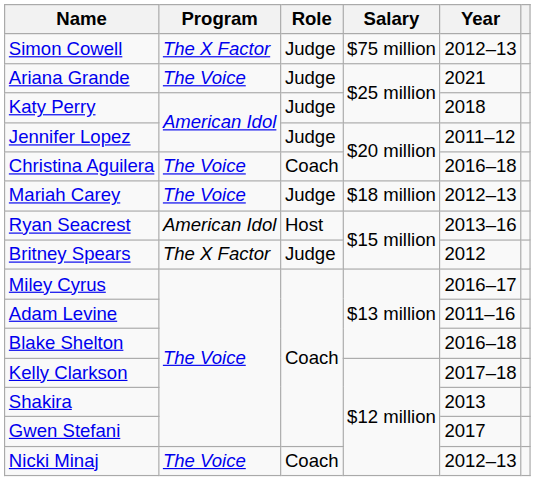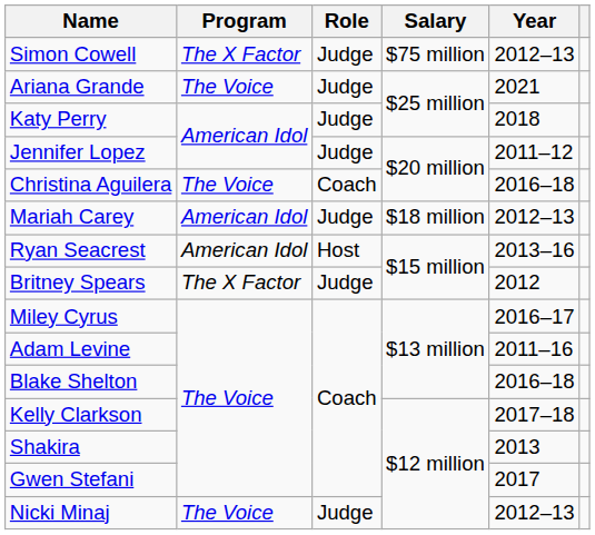 <table class="sortable wikitable">
 <tr style="text-align:center; background:#d6d6d6;">
 <th>Name</th>
 <th>Program</th>
 <th>Role</th>
 <th>Salary</th>
 <th>Year</th>
 <th></th>
 </tr>
 <tr>
 <td><a href='#'>Simon Cowell</a></td>
 <td><em><a href='#'>The X Factor</a></em></td>
 <td>Judge</td>
 <td>$75 million</td>
 <td>2012–13</td>
 <td align="center"></td>
 </tr>
 <tr>
 <td><a href='#'>Ariana Grande</a></td>
 <td><em><a href='#'>The Voice</a></em></td>
 <td>Judge</td>
 <td rowspan=2>$25 million</td>
 <td>2021</td>
 <td align="center"></td>
 </tr>
 <tr>
 <td><a href='#'>Katy Perry</a></td>
 <td rowspan=2><em><a href='#'>American Idol</a></em></td>
 <td>Judge</td>
 <td>2018</td>
 <td align="center"></td>
 </tr>
 <tr>
 <td><a href='#'>Jennifer Lopez</a></td>
 <td>Judge</td>
 <td rowspan=2>$20 million</td>
 <td>2011–12</td>
 <td align="center"></td>
 </tr>
 <tr>
 <td><a href='#'>Christina Aguilera</a></td>
 <td><em><a href='#'>The Voice</a></em></td>
 <td>Coach</td>
 <td>2016–18</td>
 <td align="center"></td>
 </tr>
 <tr>
 <td><a href='#'>Mariah Carey</a></td>
-<td><em><a href='#'>The Voice</a></em></td>
+<td><em><a href='#'>American Idol</a></em></td>
 <td>Judge</td>
 <td>$18 million</td>
 <td>2012–13</td>
 <td align="center"></td>
 </tr>
 <tr>
 <td><a href='#'>Ryan Seacrest</a></td>
 <td><em>American Idol</em></td>
 <td>Host</td>
 <td rowspan=2>$15 million</td>
 <td>2013–16</td>
 <td align="center"></td>
 </tr>
 <tr>
 <td><a href='#'>Britney Spears</a></td>
 <td><em>The X Factor</em></td>
 <td>Judge</td>
 <td>2012</td>
 <td align="center"></td>
 </tr>
 <tr>
 <td><a href='#'>Miley Cyrus</a></td>
 <td rowspan=6><em><a href='#'>The Voice</a></em></td>
 <td rowspan=6>Coach</td>
 <td rowspan=3>$13 million</td>
 <td>2016–17</td>
 <td align="center"></td>
 </tr>
 <tr>
 <td><a href='#'>Adam Levine</a></td>
 <td>2011–16</td>
 <td align="center"></td>
 </tr>
 <tr>
 <td><a href='#'>Blake Shelton</a></td>
 <td>2016–18</td>
 <td align="center"></td>
 </tr>
 <tr>
 <td><a href='#'>Kelly Clarkson</a></td>
 <td rowspan=4>$12 million</td>
 <td>2017–18</td>
 <td align="center"></td>
 </tr>
 <tr>
 <td><a href='#'>Shakira</a></td>
 <td>2013</td>
 <td align="center"></td>
 </tr>
 <tr>
 <td><a href='#'>Gwen Stefani</a></td>
 <td>2017</td>
 <td align="center"></td>
 </tr>
 <tr>
 <td><a href='#'>Nicki Minaj</a></td>
 <td><em><a href='#'>The Voice</a></em></td>
-<td>Coach</td>
+<td>Judge</td>
 <td>2012–13</td>
 <td align="center"></td>
 </tr>
 </table>
